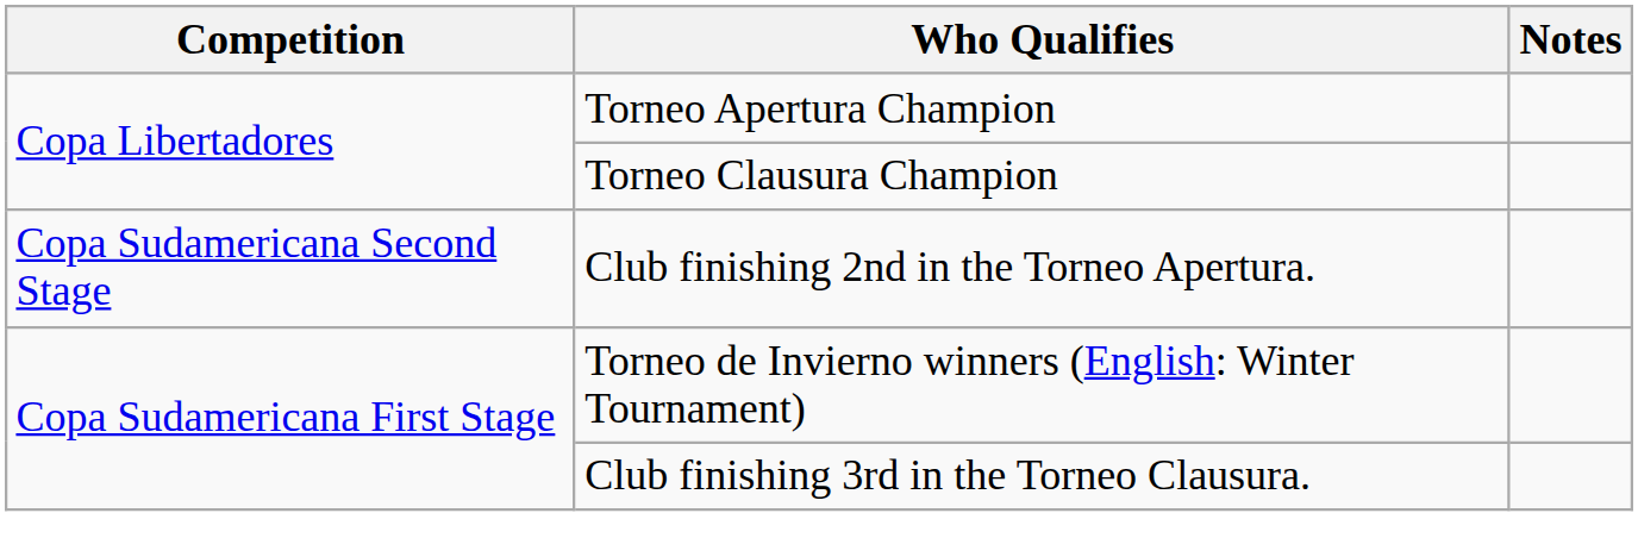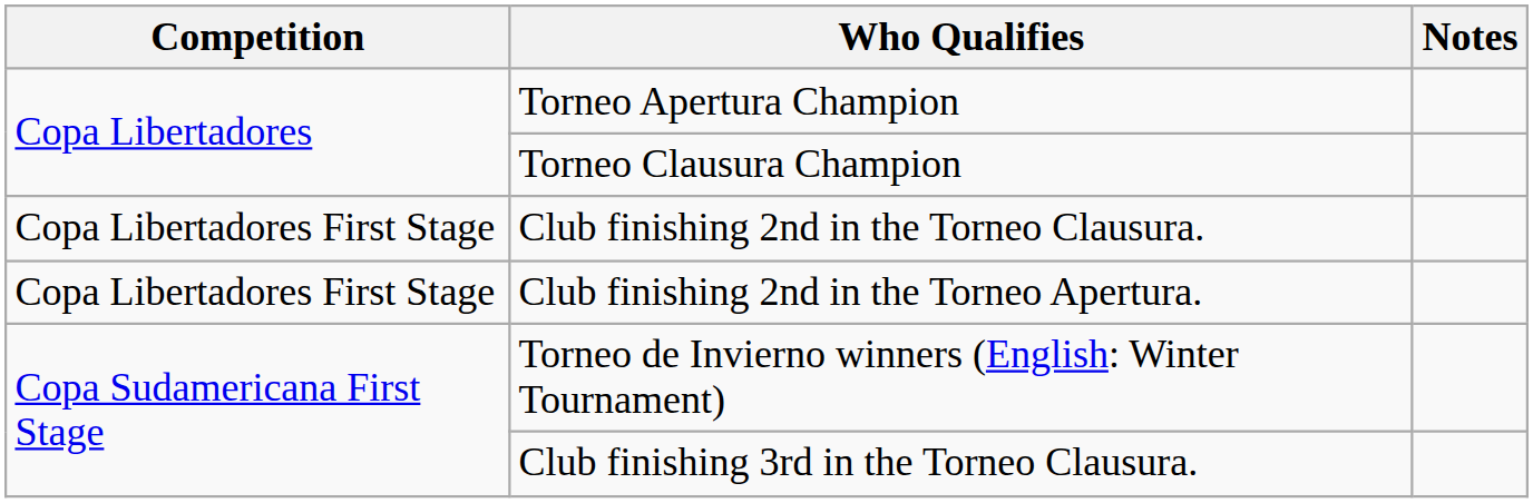 <table class="wikitable">
 <tr>
 <th>Competition</th>
 <th>Who Qualifies</th>
 <th>Notes</th>
 </tr>
 <tr>
 <td rowspan="2"><a href='#'>Copa Libertadores</a></td>
 <td>Torneo Apertura Champion</td>
 <td></td>
 </tr>
 <tr>
 <td>Torneo Clausura Champion</td>
 <td></td>
 </tr>
 <tr>
-<td><a href='#'>Copa Sudamericana Second Stage</a></td>
+<td>Copa Libertadores First Stage</td>
+<td>Club finishing 2nd in the Torneo Clausura.</td>
+<td></td>
+</tr>
+<tr>
+<td>Copa Libertadores First Stage</td>
 <td>Club finishing 2nd in the Torneo Apertura.</td>
 </tr>
 <tr>
 <td rowspan="2"><a href='#'>Copa Sudamericana First Stage</a></td>
 <td>Torneo de Invierno winners (<a href='#'>English</a>: Winter Tournament)</td>
 <td></td>
 </tr>
 <tr>
 <td>Club finishing 3rd in the Torneo Clausura.</td>
 <td></td>
 </tr>
 </table>
